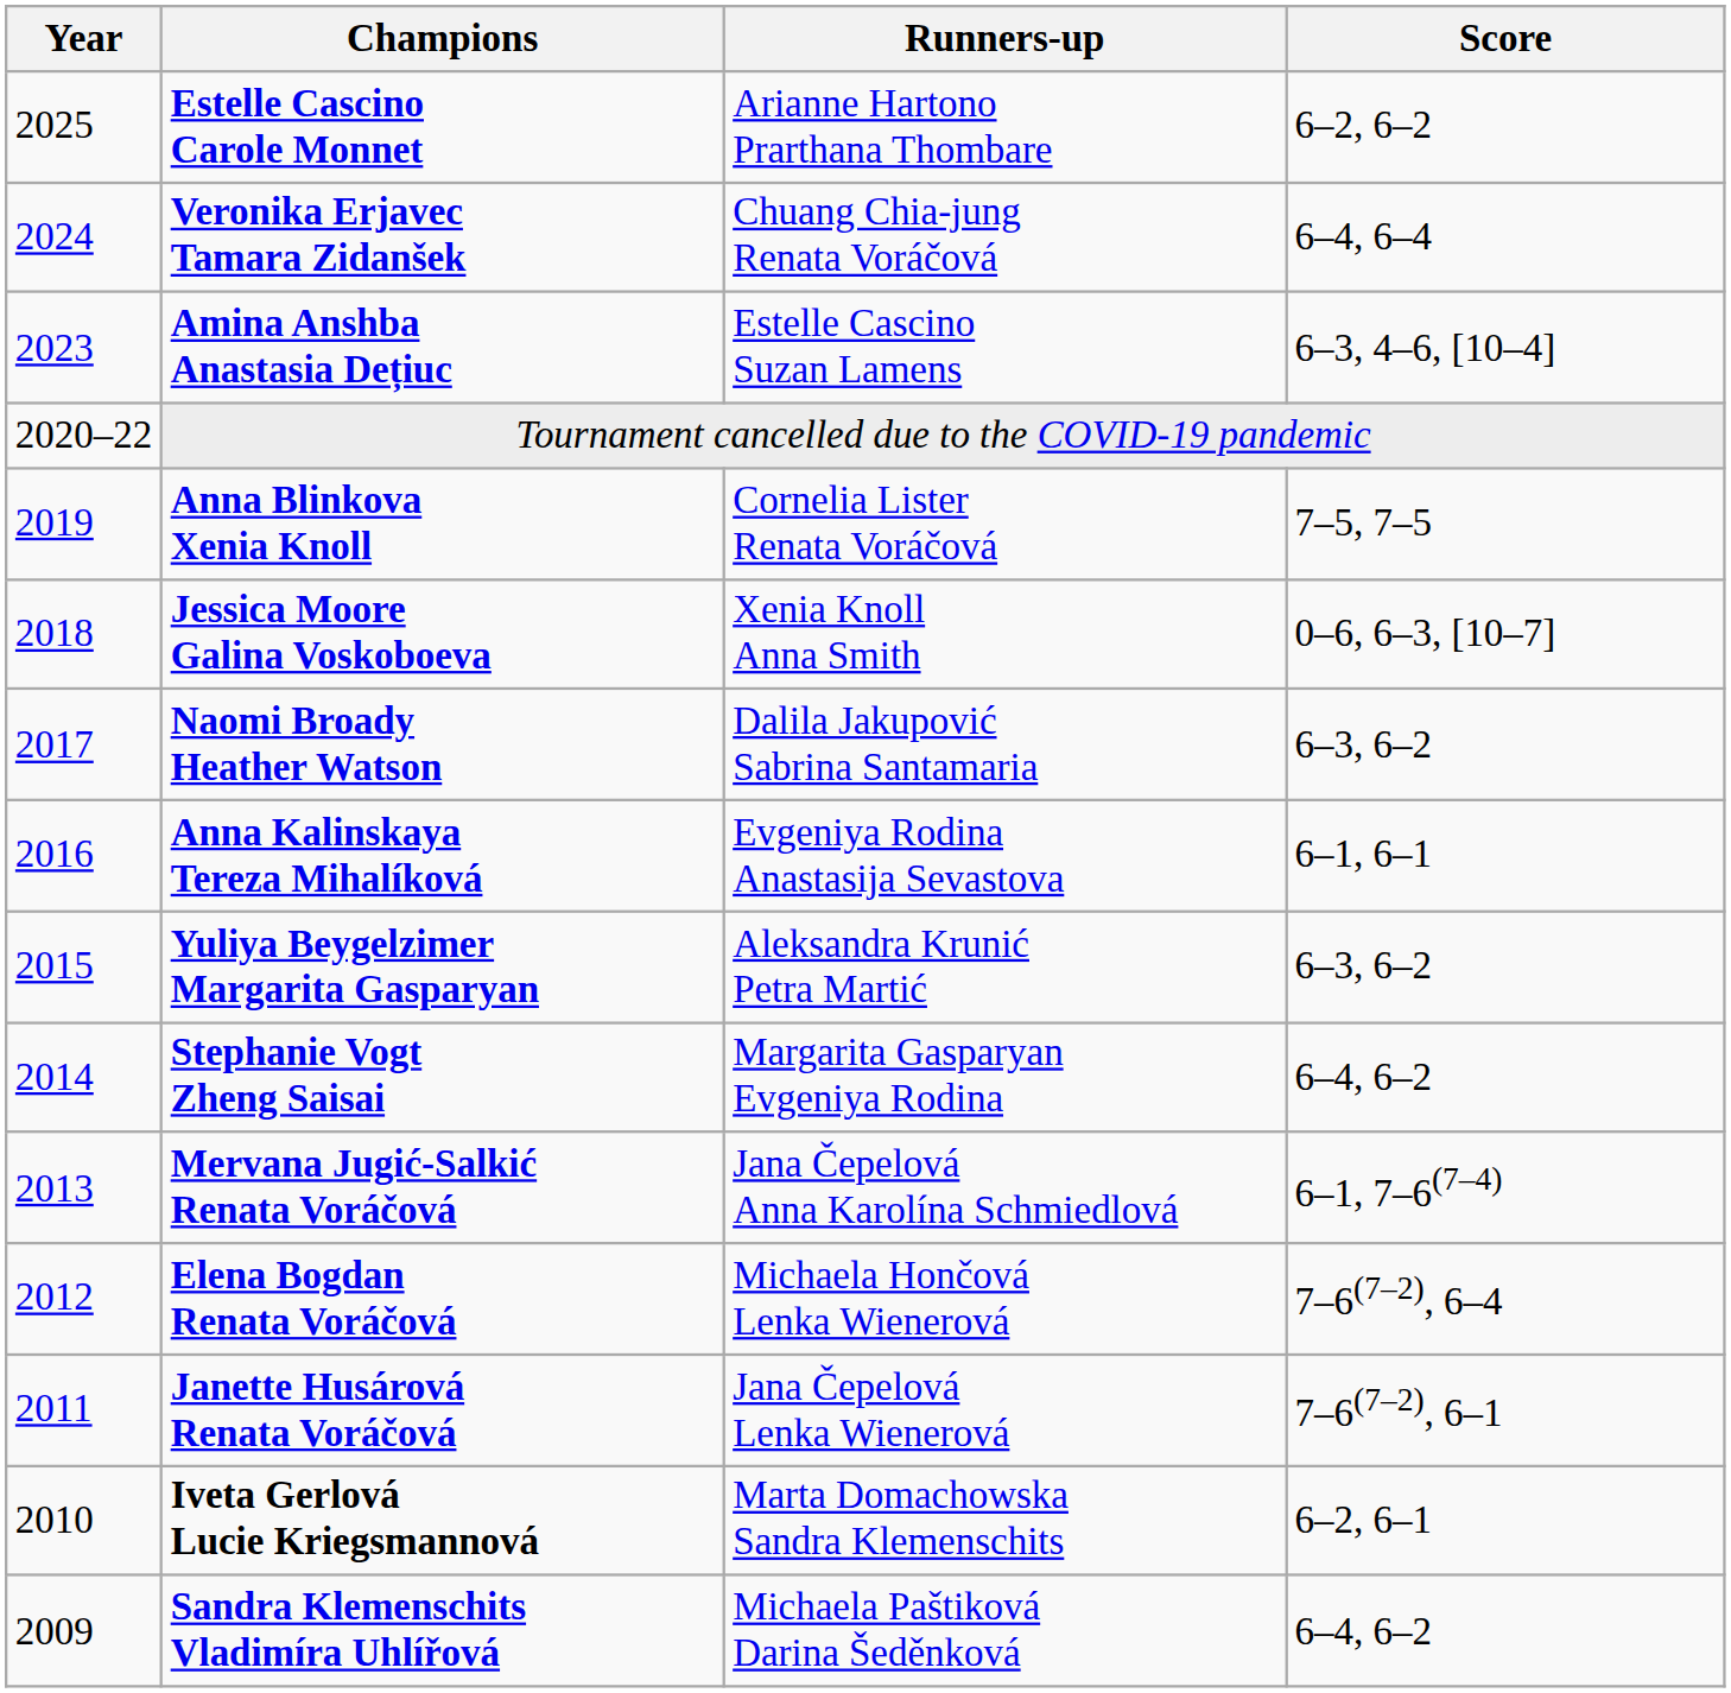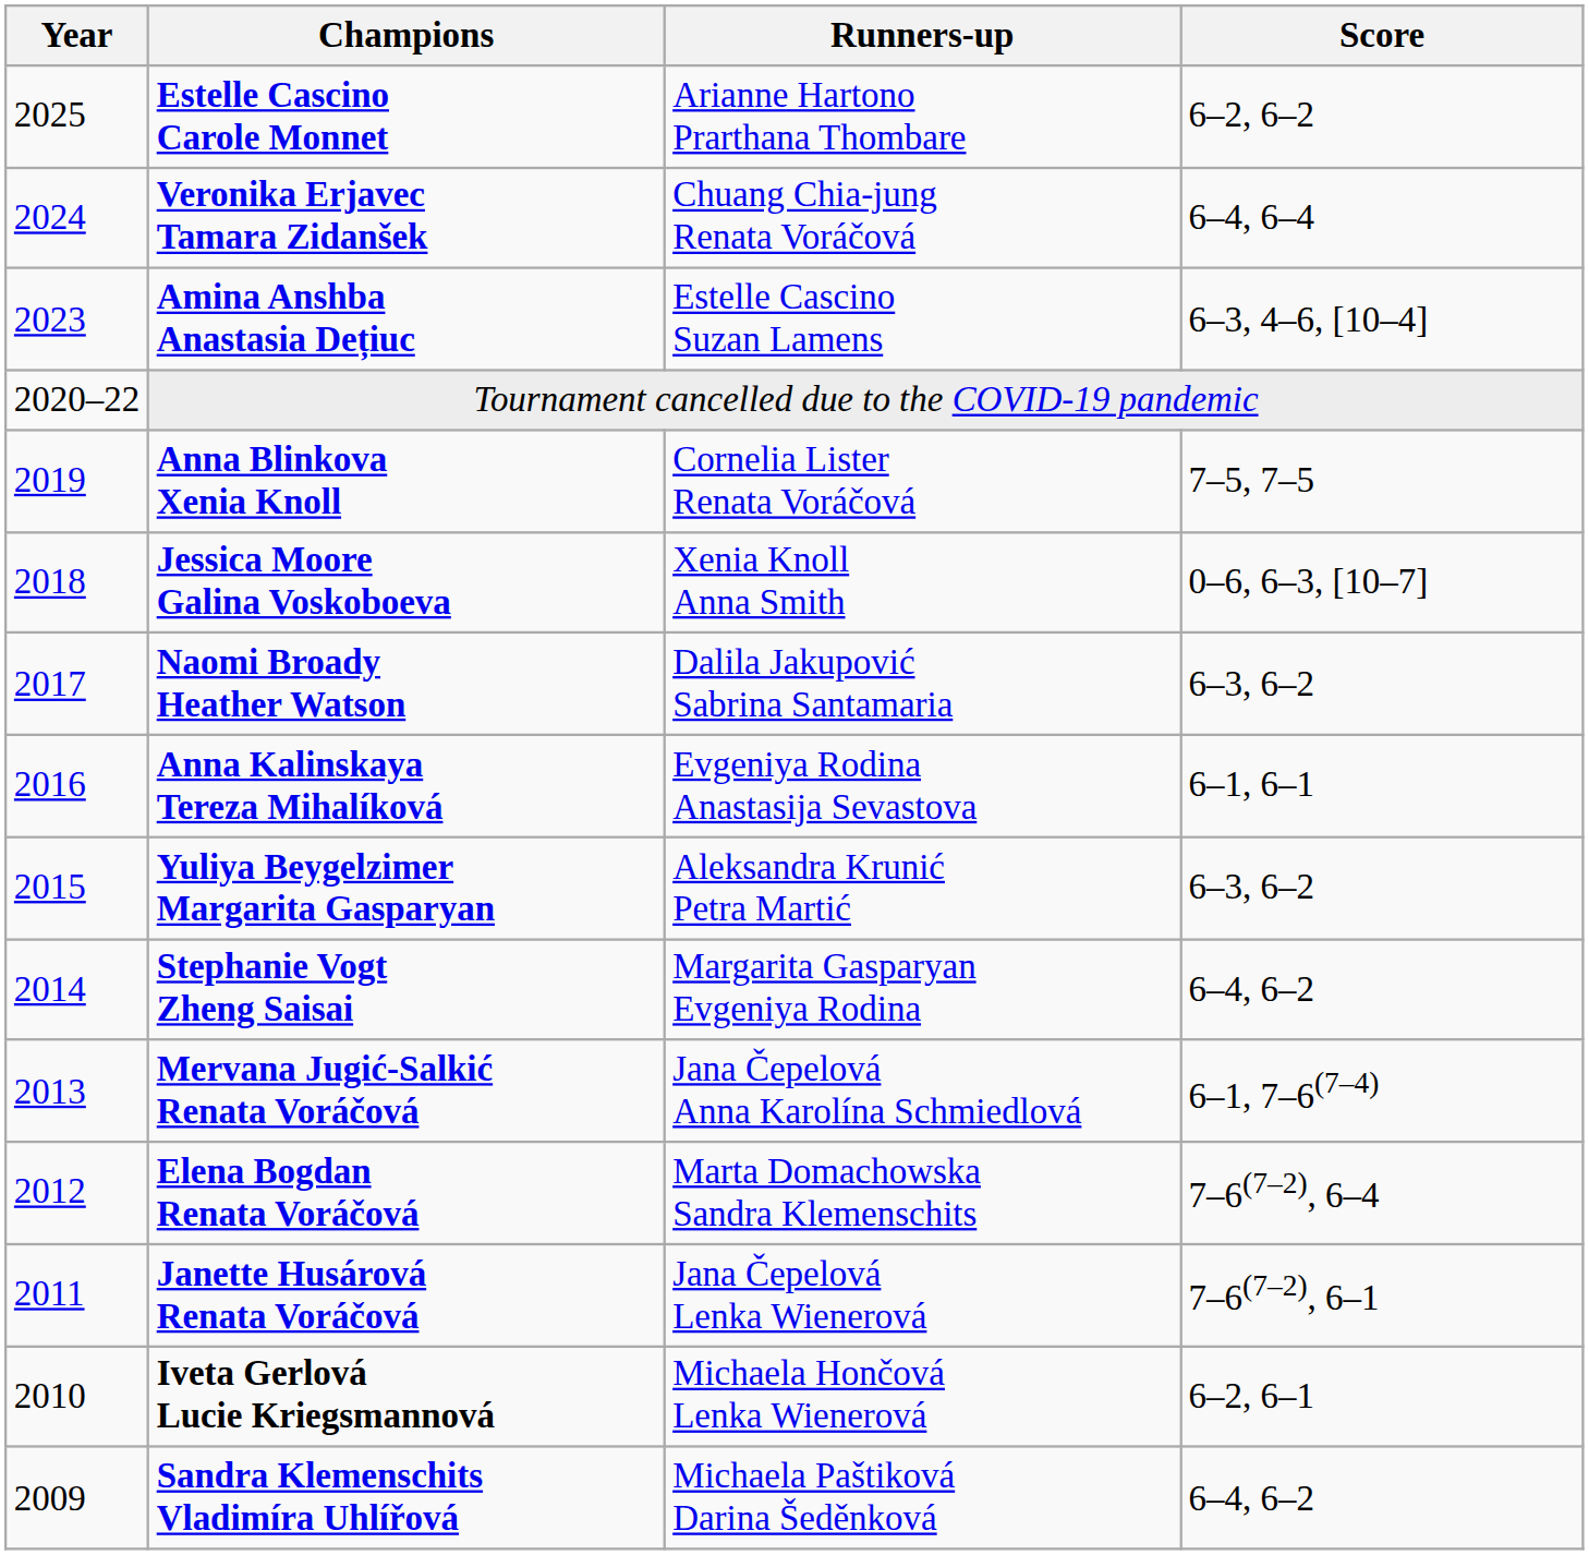 <table class="wikitable" style="font-size:90%">
 <tr>
 <th>Year</th>
 <th width="200">Champions</th>
 <th width="200">Runners-up</th>
 <th width="155">Score</th>
 </tr>
 <tr>
 <td>2025</td>
 <td> <strong><a href='#'>Estelle Cascino</a></strong> <br>  <strong><a href='#'>Carole Monnet</a></strong></td>
 <td> <a href='#'>Arianne Hartono</a> <br>  <a href='#'>Prarthana Thombare</a></td>
 <td>6–2, 6–2</td>
 </tr>
 <tr>
 <td><a href='#'>2024</a></td>
 <td> <strong><a href='#'>Veronika Erjavec</a></strong> <br>  <strong><a href='#'>Tamara Zidanšek</a></strong></td>
 <td> <a href='#'>Chuang Chia-jung</a> <br>  <a href='#'>Renata Voráčová</a></td>
 <td>6–4, 6–4</td>
 </tr>
 <tr>
 <td><a href='#'>2023</a></td>
 <td> <strong><a href='#'>Amina Anshba</a></strong> <br>  <strong><a href='#'>Anastasia Dețiuc</a></strong></td>
 <td> <a href='#'>Estelle Cascino</a> <br>  <a href='#'>Suzan Lamens</a></td>
 <td>6–3, 4–6, [10–4]</td>
 </tr>
 <tr>
 <td>2020–22</td>
 <td colspan="3" style="background:#ededed; text-align:center;"><em>Tournament cancelled due to the <a href='#'>COVID-19 pandemic</a></em></td>
 </tr>
 <tr>
 <td><a href='#'>2019</a></td>
 <td> <strong><a href='#'>Anna Blinkova</a></strong> <br>  <strong><a href='#'>Xenia Knoll</a></strong></td>
 <td> <a href='#'>Cornelia Lister</a> <br>  <a href='#'>Renata Voráčová</a></td>
 <td>7–5, 7–5</td>
 </tr>
 <tr>
 <td><a href='#'>2018</a></td>
 <td> <strong><a href='#'>Jessica Moore</a></strong> <br>  <strong><a href='#'>Galina Voskoboeva</a></strong></td>
 <td> <a href='#'>Xenia Knoll</a> <br>  <a href='#'>Anna Smith</a></td>
 <td>0–6, 6–3, [10–7]</td>
 </tr>
 <tr>
 <td><a href='#'>2017</a></td>
 <td> <strong><a href='#'>Naomi Broady</a></strong> <br>  <strong><a href='#'>Heather Watson</a></strong></td>
 <td> <a href='#'>Dalila Jakupović</a> <br>  <a href='#'>Sabrina Santamaria</a></td>
 <td>6–3, 6–2</td>
 </tr>
 <tr>
 <td><a href='#'>2016</a></td>
 <td> <strong><a href='#'>Anna Kalinskaya</a></strong> <br>  <strong><a href='#'>Tereza Mihalíková</a></strong></td>
 <td> <a href='#'>Evgeniya Rodina</a> <br>  <a href='#'>Anastasija Sevastova</a></td>
 <td>6–1, 6–1</td>
 </tr>
 <tr>
 <td><a href='#'>2015</a></td>
 <td> <strong><a href='#'>Yuliya Beygelzimer</a></strong> <br>  <strong><a href='#'>Margarita Gasparyan</a></strong></td>
 <td> <a href='#'>Aleksandra Krunić</a> <br>  <a href='#'>Petra Martić</a></td>
 <td>6–3, 6–2</td>
 </tr>
 <tr>
 <td><a href='#'>2014</a></td>
 <td> <strong><a href='#'>Stephanie Vogt</a></strong> <br>  <strong><a href='#'>Zheng Saisai</a></strong></td>
 <td> <a href='#'>Margarita Gasparyan</a> <br>  <a href='#'>Evgeniya Rodina</a></td>
 <td>6–4, 6–2</td>
 </tr>
 <tr>
 <td><a href='#'>2013</a></td>
 <td> <strong><a href='#'>Mervana Jugić-Salkić</a></strong> <br>  <strong><a href='#'>Renata Voráčová</a></strong></td>
 <td> <a href='#'>Jana Čepelová</a> <br>  <a href='#'>Anna Karolína Schmiedlová</a></td>
 <td>6–1, 7–6<sup>(7–4)</sup></td>
 </tr>
 <tr>
 <td><a href='#'>2012</a></td>
 <td> <strong><a href='#'>Elena Bogdan</a></strong> <br>  <strong><a href='#'>Renata Voráčová</a></strong></td>
-<td> <a href='#'>Michaela Hončová</a> <br>  <a href='#'>Lenka Wienerová</a></td>
+<td> <a href='#'>Marta Domachowska</a> <br>  <a href='#'>Sandra Klemenschits</a></td>
 <td>7–6<sup>(7–2)</sup>, 6–4</td>
 </tr>
 <tr>
 <td><a href='#'>2011</a></td>
 <td> <strong><a href='#'>Janette Husárová</a></strong> <br>  <strong><a href='#'>Renata Voráčová</a></strong></td>
 <td> <a href='#'>Jana Čepelová</a> <br>  <a href='#'>Lenka Wienerová</a></td>
 <td>7–6<sup>(7–2)</sup>, 6–1</td>
 </tr>
 <tr>
 <td>2010</td>
 <td> <strong>Iveta Gerlová</strong> <br>  <strong>Lucie Kriegsmannová</strong></td>
-<td> <a href='#'>Marta Domachowska</a> <br>  <a href='#'>Sandra Klemenschits</a></td>
+<td> <a href='#'>Michaela Hončová</a> <br>  <a href='#'>Lenka Wienerová</a></td>
 <td>6–2, 6–1</td>
 </tr>
 <tr>
 <td>2009</td>
 <td> <strong><a href='#'>Sandra Klemenschits</a></strong> <br>  <strong><a href='#'>Vladimíra Uhlířová</a></strong></td>
 <td> <a href='#'>Michaela Paštiková</a> <br>  <a href='#'>Darina Šeděnková</a></td>
 <td>6–4, 6–2</td>
 </tr>
 </table>
